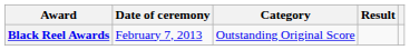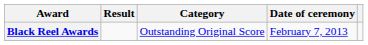 <table class="wikitable plainrowheaders sortable">
 <tr>
 <th scope="col">Award</th>
+<th scope="col">Result</th>
+<th scope="col">Category</th>
 <th scope="col">Date of ceremony</th>
-<th scope="col">Category</th>
-<th scope="col">Result</th>
 <th scope="col" class="unsortable"></th>
 </tr>
 <tr>
 <th scope="row"><a href='#'>Black Reel Awards</a></th>
+<td></td>
+<td><a href='#'>Outstanding Original Score</a></td>
 <td><a href='#'>February 7, 2013</a></td>
-<td><a href='#'>Outstanding Original Score</a></td>
-<td></td>
 <td align="center"></td>
 </tr>
 </table>
